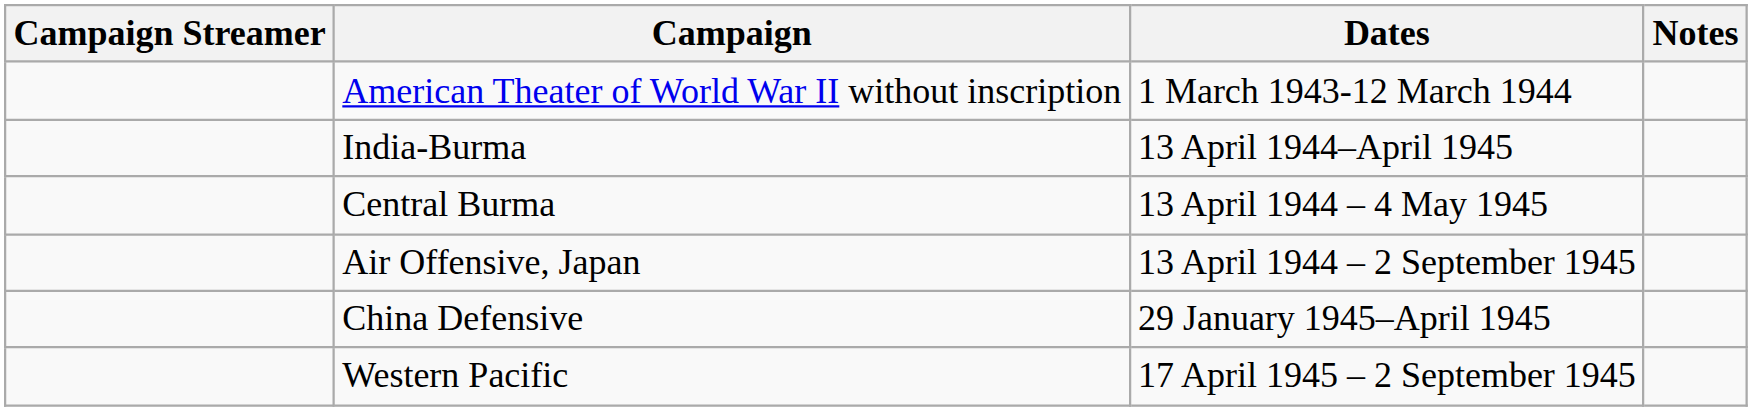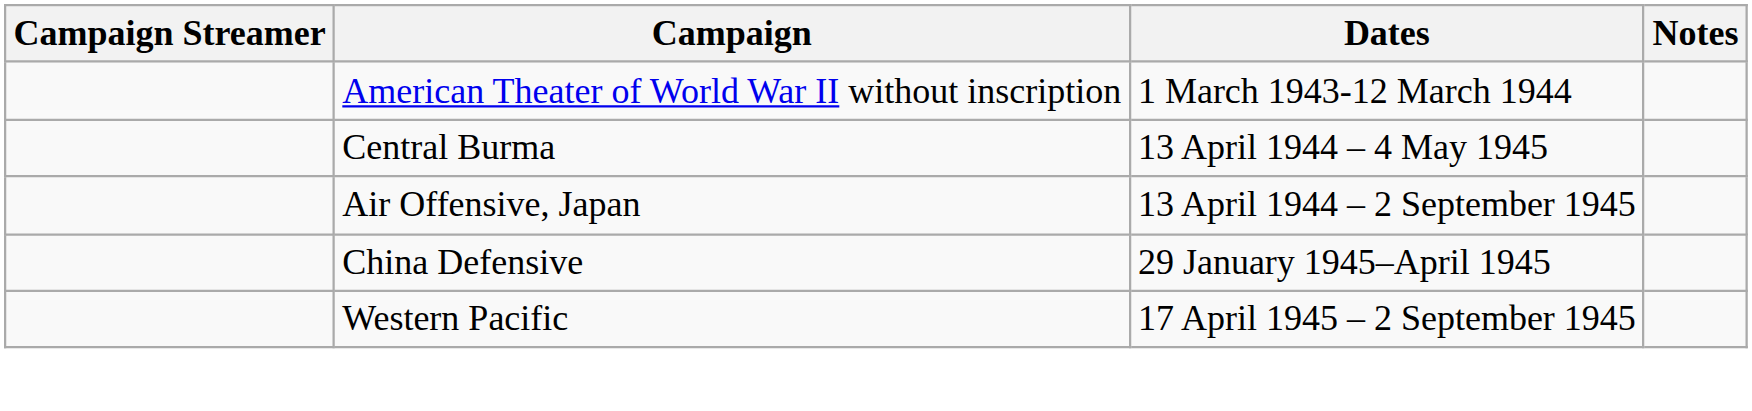 <table class="wikitable">
 <tr>
 <th>Campaign Streamer</th>
 <th>Campaign</th>
 <th>Dates</th>
 <th>Notes</th>
 </tr>
 <tr>
 <td></td>
 <td><a href='#'>American Theater of World War II</a> without inscription</td>
 <td>1 March 1943-12 March 1944</td>
-<td></td>
-</tr>
-<tr>
-<td></td>
-<td>India-Burma</td>
-<td>13 April 1944–April 1945</td>
 <td></td>
 </tr>
 <tr>
 <td></td>
 <td>Central Burma</td>
 <td>13 April 1944 – 4 May 1945</td>
 <td></td>
 </tr>
 <tr>
 <td></td>
 <td>Air Offensive, Japan</td>
 <td>13 April 1944 – 2 September 1945</td>
 <td></td>
 </tr>
 <tr>
 <td></td>
 <td>China Defensive</td>
 <td>29 January 1945–April 1945</td>
 <td></td>
 </tr>
 <tr>
 <td></td>
 <td>Western Pacific</td>
 <td>17 April 1945 – 2 September 1945</td>
 <td></td>
 </tr>
 </table>
